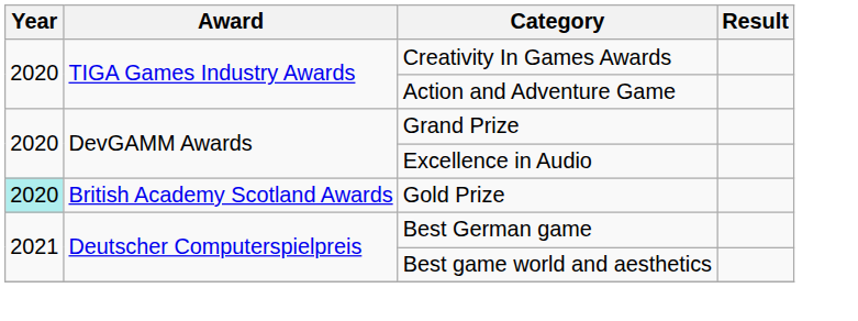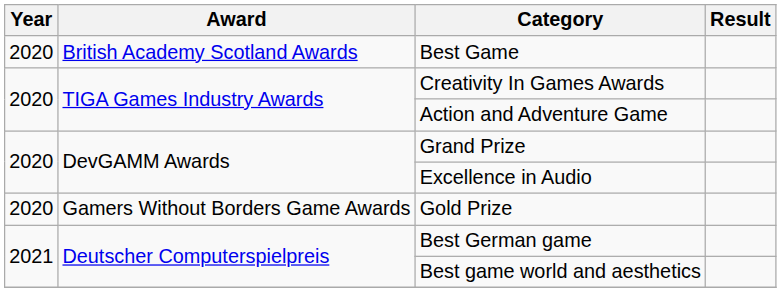 <table class="wikitable">
 <tr>
 <th>Year</th>
 <th>Award</th>
 <th>Category</th>
 <th>Result</th>
+</tr>
+<tr>
+<td>2020</td>
+<td><a href='#'>British Academy Scotland Awards</a></td>
+<td>Best Game</td>
+<td></td>
 </tr>
 <tr>
 <td rowspan="2">2020</td>
 <td rowspan="2"><a href='#'>TIGA Games Industry Awards</a></td>
 <td>Creativity In Games Awards</td>
 <td></td>
 </tr>
 <tr>
 <td>Action and Adventure Game</td>
 <td></td>
 </tr>
 <tr>
 <td rowspan="2">2020</td>
 <td rowspan="2">DevGAMM Awards</td>
 <td>Grand Prize</td>
 <td></td>
 </tr>
 <tr>
 <td>Excellence in Audio</td>
 <td></td>
 </tr>
 <tr>
-<td style="background: paleturquoise;">2020</td>
-<td><a href='#'>British Academy Scotland Awards</a></td>
+<td>2020</td>
+<td>Gamers Without Borders Game Awards</td>
 <td>Gold Prize</td>
 <td></td>
 </tr>
 <tr>
 <td style="text-align:center;" rowspan="2">2021</td>
 <td rowspan="2"><a href='#'>Deutscher Computerspielpreis</a></td>
 <td>Best German game</td>
 <td></td>
 </tr>
 <tr>
 <td>Best game world and aesthetics</td>
 <td></td>
 </tr>
 <tr>
 </tr>
 </table>
